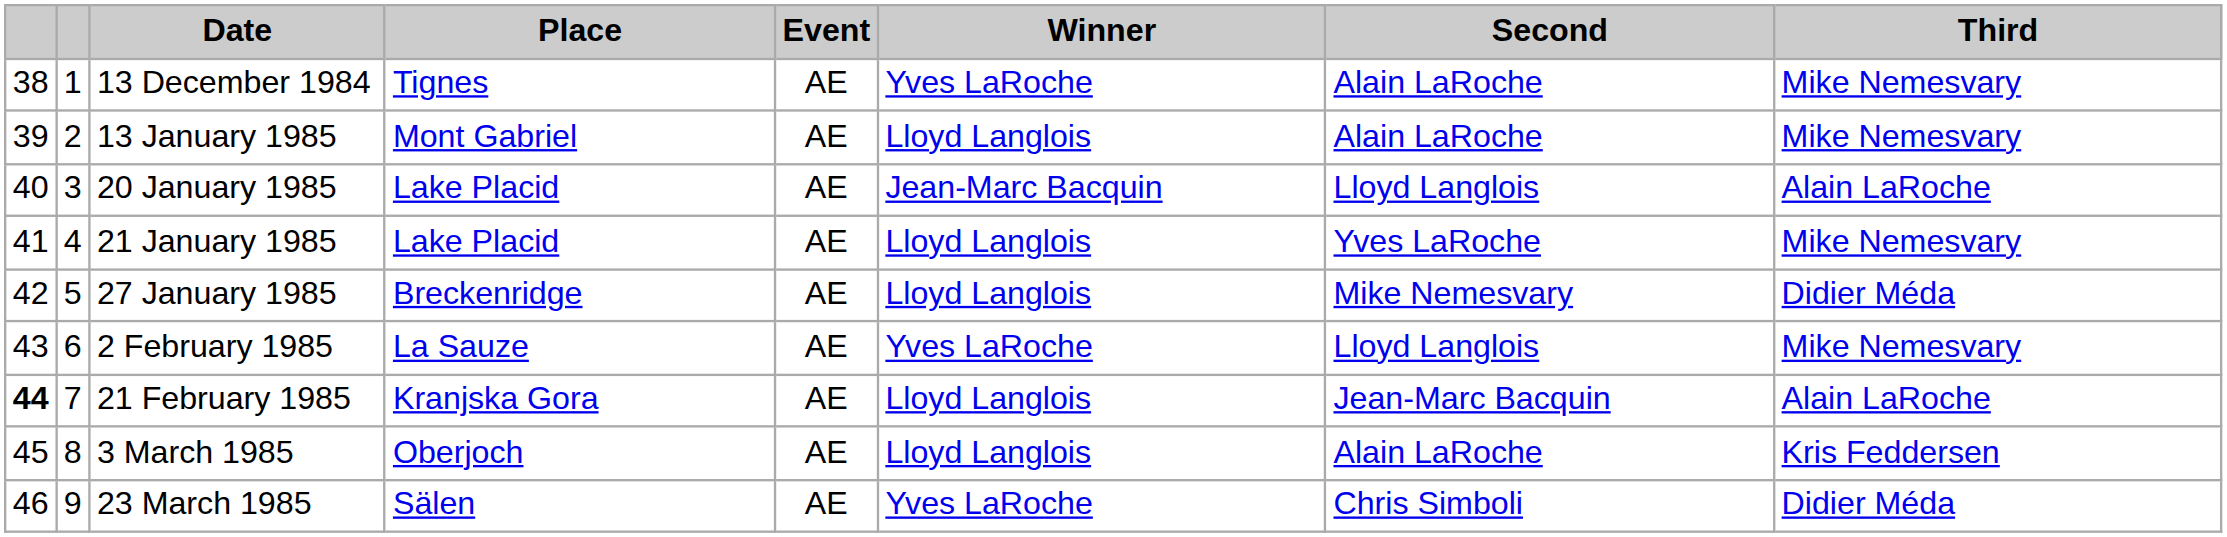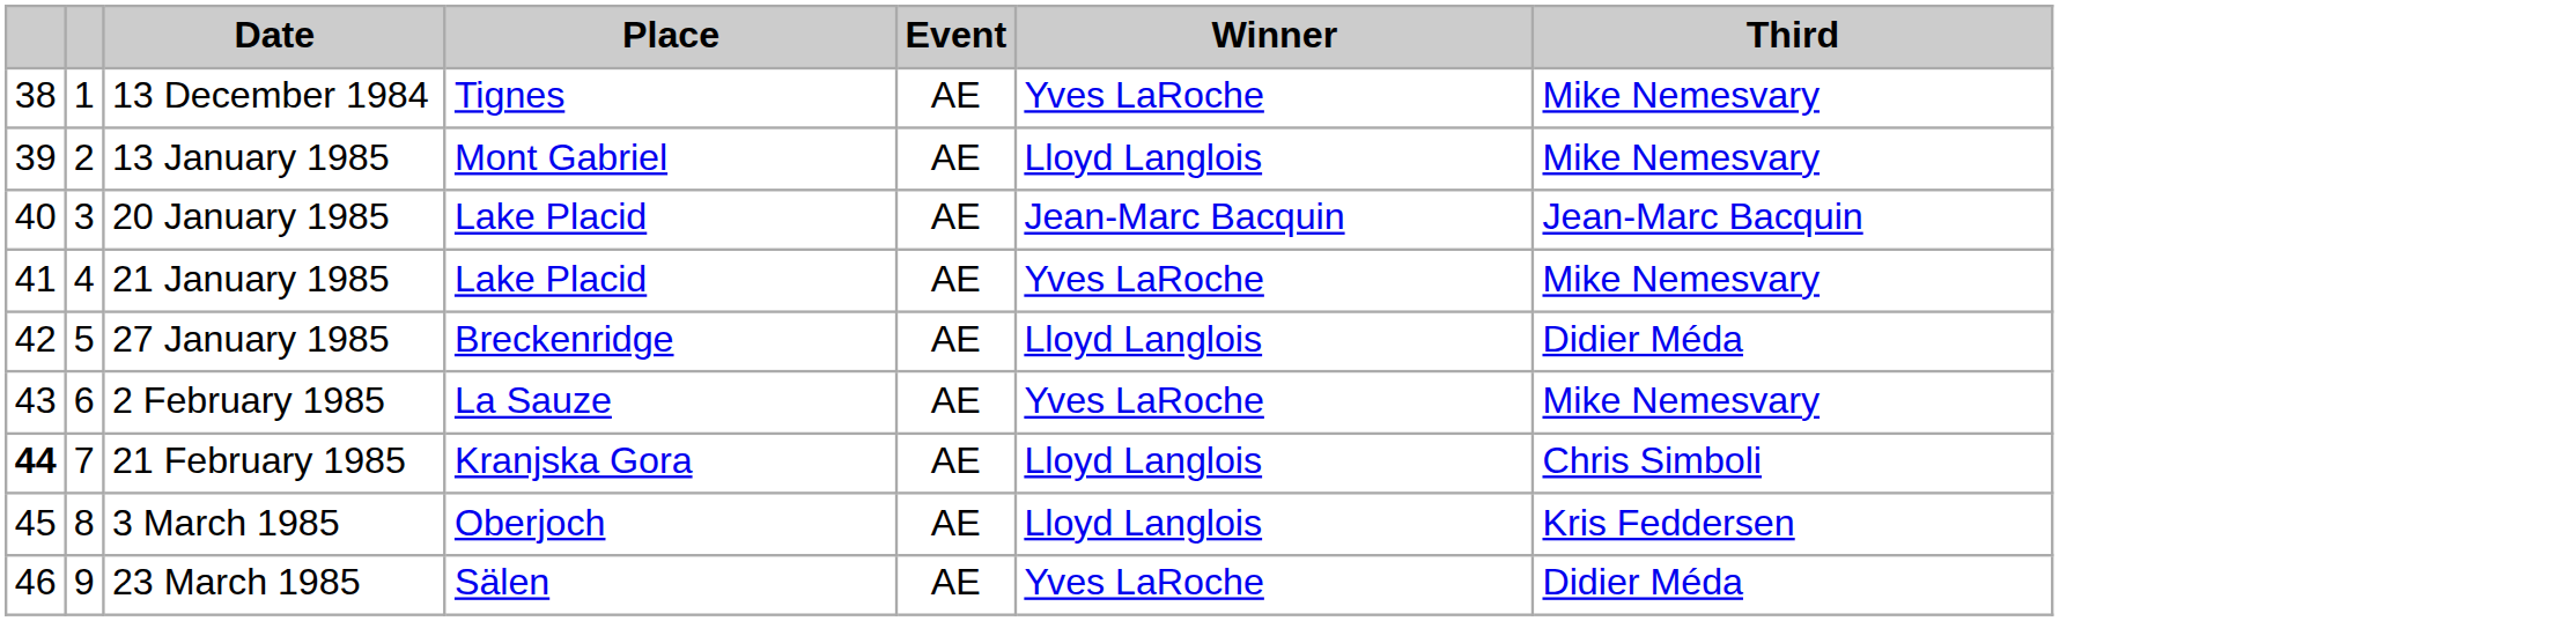 <table class="wikitable plainrowheaders" style="background:#fff; font-size:86%; line-height:16px; border:grey solid 1px; border-collapse:collapse;">
 <tr style="background:#ccc; text-align:center;">
 <th scope="col" style="background:#ccc; width=20 px;"></th>
 <th scope="col" style="background:#ccc; width=30 px;"></th>
 <th scope="col" style="background:#ccc; width:120px;">Date</th>
 <th scope="col" style="background:#ccc; width:160px;">Place</th>
 <th scope="col" style="background:#ccc; width:15px;">Event</th>
 <th scope="col" style="background:#ccc; width:185px;">Winner</th>
-<th scope="col" style="background:#ccc; width:185px;">Second</th>
 <th scope="col" style="background:#ccc; width:185px;">Third</th>
 </tr>
 <tr>
 <td align=center>38</td>
 <td align=center>1</td>
 <td>13 December 1984</td>
 <td> <a href='#'>Tignes</a></td>
 <td align=center>AE</td>
 <td> <a href='#'>Yves LaRoche</a></td>
-<td> <a href='#'>Alain LaRoche</a></td>
 <td> <a href='#'>Mike Nemesvary</a></td>
 </tr>
 <tr>
 <td align=center>39</td>
 <td align=center>2</td>
 <td>13 January 1985</td>
 <td> <a href='#'>Mont Gabriel</a></td>
 <td align=center>AE</td>
 <td> <a href='#'>Lloyd Langlois</a></td>
-<td> <a href='#'>Alain LaRoche</a></td>
 <td> <a href='#'>Mike Nemesvary</a></td>
 </tr>
 <tr>
 <td align=center>40</td>
 <td align=center>3</td>
 <td>20 January 1985</td>
 <td> <a href='#'>Lake Placid</a></td>
 <td align=center>AE</td>
 <td> <a href='#'>Jean-Marc Bacquin</a></td>
-<td> <a href='#'>Lloyd Langlois</a></td>
-<td> <a href='#'>Alain LaRoche</a></td>
+<td> <a href='#'>Jean-Marc Bacquin</a></td>
 </tr>
 <tr>
 <td align=center>41</td>
 <td align=center>4</td>
 <td>21 January 1985</td>
 <td> <a href='#'>Lake Placid</a></td>
 <td align=center>AE</td>
-<td> <a href='#'>Lloyd Langlois</a></td>
 <td> <a href='#'>Yves LaRoche</a></td>
 <td> <a href='#'>Mike Nemesvary</a></td>
 </tr>
 <tr>
 <td align=center>42</td>
 <td align=center>5</td>
 <td>27 January 1985</td>
 <td> <a href='#'>Breckenridge</a></td>
 <td align=center>AE</td>
 <td> <a href='#'>Lloyd Langlois</a></td>
-<td> <a href='#'>Mike Nemesvary</a></td>
 <td> <a href='#'>Didier Méda</a></td>
 </tr>
 <tr>
 <td align=center>43</td>
 <td align=center>6</td>
 <td>2 February 1985</td>
 <td> <a href='#'>La Sauze</a></td>
 <td align=center>AE</td>
 <td> <a href='#'>Yves LaRoche</a></td>
-<td> <a href='#'>Lloyd Langlois</a></td>
 <td> <a href='#'>Mike Nemesvary</a></td>
 </tr>
 <tr>
 <td align=center><strong>44</strong></td>
 <td align=center>7</td>
 <td>21 February 1985</td>
 <td> <a href='#'>Kranjska Gora</a></td>
 <td align=center>AE</td>
 <td> <a href='#'>Lloyd Langlois</a></td>
-<td> <a href='#'>Jean-Marc Bacquin</a></td>
-<td> <a href='#'>Alain LaRoche</a></td>
+<td> <a href='#'>Chris Simboli</a></td>
 </tr>
 <tr>
 <td align=center>45</td>
 <td align=center>8</td>
 <td>3 March 1985</td>
 <td> <a href='#'>Oberjoch</a></td>
 <td align=center>AE</td>
 <td> <a href='#'>Lloyd Langlois</a></td>
-<td> <a href='#'>Alain LaRoche</a></td>
 <td> <a href='#'>Kris Feddersen</a></td>
 </tr>
 <tr>
 <td align=center>46</td>
 <td align=center>9</td>
 <td>23 March 1985</td>
 <td> <a href='#'>Sälen</a></td>
 <td align=center>AE</td>
 <td> <a href='#'>Yves LaRoche</a></td>
-<td> <a href='#'>Chris Simboli</a></td>
 <td> <a href='#'>Didier Méda</a></td>
 </tr>
 </table>
